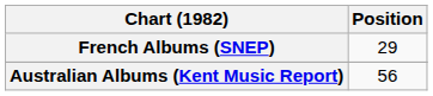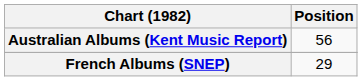 <table class="wikitable sortable plainrowheaders" style="text-align:center;">
 <tr>
 <th>Chart (1982)</th>
 <th>Position</th>
 </tr>
 <tr>
-<th scope="row">French Albums (<a href='#'>SNEP</a>)</th>
-<td>29</td>
+<th scope="row">Australian Albums (<a href='#'>Kent Music Report</a>)</th>
+<td>56</td>
 </tr>
 <tr>
 </tr>
 <tr>
-<th scope="row">Australian Albums (<a href='#'>Kent Music Report</a>)</th>
-<td>56</td>
+<th scope="row">French Albums (<a href='#'>SNEP</a>)</th>
+<td>29</td>
 </tr>
 </table>
